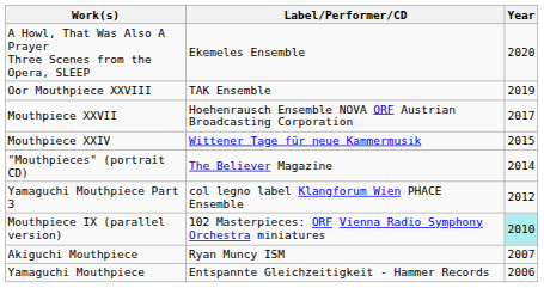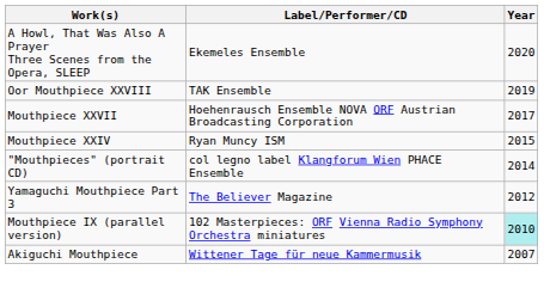 <table class="wikitable">
 <tr>
 <th>Work(s)</th>
 <th>Label/Performer/CD</th>
 <th>Year</th>
 </tr>
 <tr>
 <td>A Howl, That Was Also A Prayer<br>Three Scenes from the Opera, SLEEP</td>
 <td>Ekemeles Ensemble</td>
 <td>2020</td>
 </tr>
 <tr>
 <td>Oor Mouthpiece XXVIII</td>
 <td>TAK Ensemble</td>
 <td>2019</td>
 </tr>
 <tr>
 <td>Mouthpiece XXVII</td>
 <td>Hoehenrausch Ensemble NOVA <a href='#'>ORF</a> Austrian Broadcasting Corporation</td>
 <td>2017</td>
 </tr>
 <tr>
 <td>Mouthpiece XXIV</td>
-<td><a href='#'>Wittener Tage für neue Kammermusik</a></td>
+<td>Ryan Muncy ISM</td>
 <td>2015</td>
 </tr>
 <tr>
 <td>"Mouthpieces" (portrait CD)</td>
-<td><a href='#'>The Believer</a> Magazine</td>
+<td>col legno label <a href='#'>Klangforum Wien</a> PHACE Ensemble</td>
 <td>2014</td>
 </tr>
 <tr>
 <td>Yamaguchi Mouthpiece Part 3</td>
-<td>col legno label <a href='#'>Klangforum Wien</a> PHACE Ensemble</td>
+<td><a href='#'>The Believer</a> Magazine</td>
 <td>2012</td>
 </tr>
 <tr>
 <td>Mouthpiece IX (parallel version)</td>
 <td>102 Masterpieces: <a href='#'>ORF</a> <a href='#'>Vienna Radio Symphony Orchestra</a> miniatures</td>
 <td style="background: paleturquoise;">2010</td>
 </tr>
 <tr>
 <td>Akiguchi Mouthpiece</td>
-<td>Ryan Muncy ISM</td>
+<td><a href='#'>Wittener Tage für neue Kammermusik</a></td>
 <td>2007</td>
 </tr>
-<tr>
-<td>Yamaguchi Mouthpiece</td>
-<td>Entspannte Gleichzeitigkeit - Hammer Records</td>
-<td>2006</td>
-</tr>
 </table>
